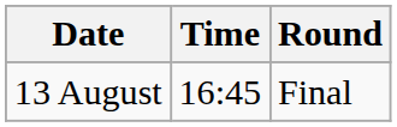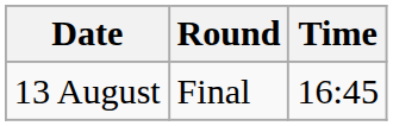 <table class="wikitable">
 <tr>
 <th>Date</th>
+<th>Round</th>
 <th>Time</th>
-<th>Round</th>
 </tr>
 <tr>
 <td>13 August</td>
+<td>Final</td>
 <td>16:45</td>
-<td>Final</td>
 </tr>
 </table>
